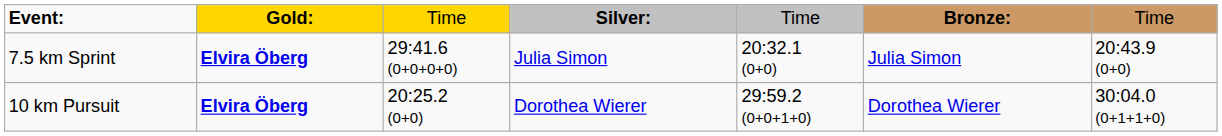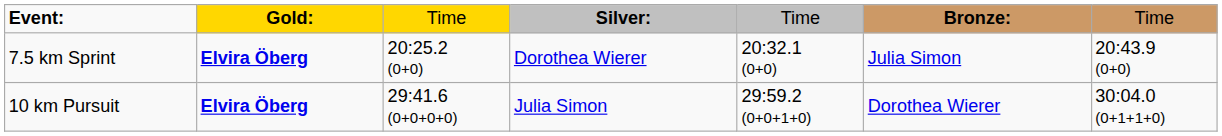 <table class="wikitable" width=85%>
 <tr>
 <td><strong>Event:</strong></td>
 <td style="text-align:center;background-color:gold;"><strong>Gold:</strong></td>
 <td style="text-align:center;background-color:gold;">Time</td>
 <td style="text-align:center;background-color:silver;"><strong>Silver:</strong></td>
 <td style="text-align:center;background-color:silver;">Time</td>
 <td style="text-align:center;background-color:#CC9966;"><strong>Bronze:</strong></td>
 <td style="text-align:center;background-color:#CC9966;">Time</td>
 </tr>
 <tr>
 <td>7.5 km Sprint<br></td>
 <td><strong><a href='#'>Elvira Öberg</a></strong><br><small></small></td>
-<td>29:41.6<br><small>(0+0+0+0)</small></td>
-<td><a href='#'>Julia Simon</a><br><small></small></td>
+<td>20:25.2<br><small>(0+0)</small></td>
+<td><a href='#'>Dorothea Wierer</a><br><small></small></td>
 <td>20:32.1<br><small>(0+0)</small></td>
 <td><a href='#'>Julia Simon</a><br><small></small></td>
 <td>20:43.9<br><small>(0+0)</small></td>
 </tr>
 <tr>
 <td>10 km Pursuit<br></td>
 <td><strong><a href='#'>Elvira Öberg</a></strong><br><small></small></td>
-<td>20:25.2<br><small>(0+0)</small></td>
-<td><a href='#'>Dorothea Wierer</a><br><small></small></td>
+<td>29:41.6<br><small>(0+0+0+0)</small></td>
+<td><a href='#'>Julia Simon</a><br><small></small></td>
 <td>29:59.2<br><small>(0+0+1+0)</small></td>
 <td><a href='#'>Dorothea Wierer</a><br><small></small></td>
 <td>30:04.0<br><small>(0+1+1+0)</small></td>
 </tr>
 </table>
